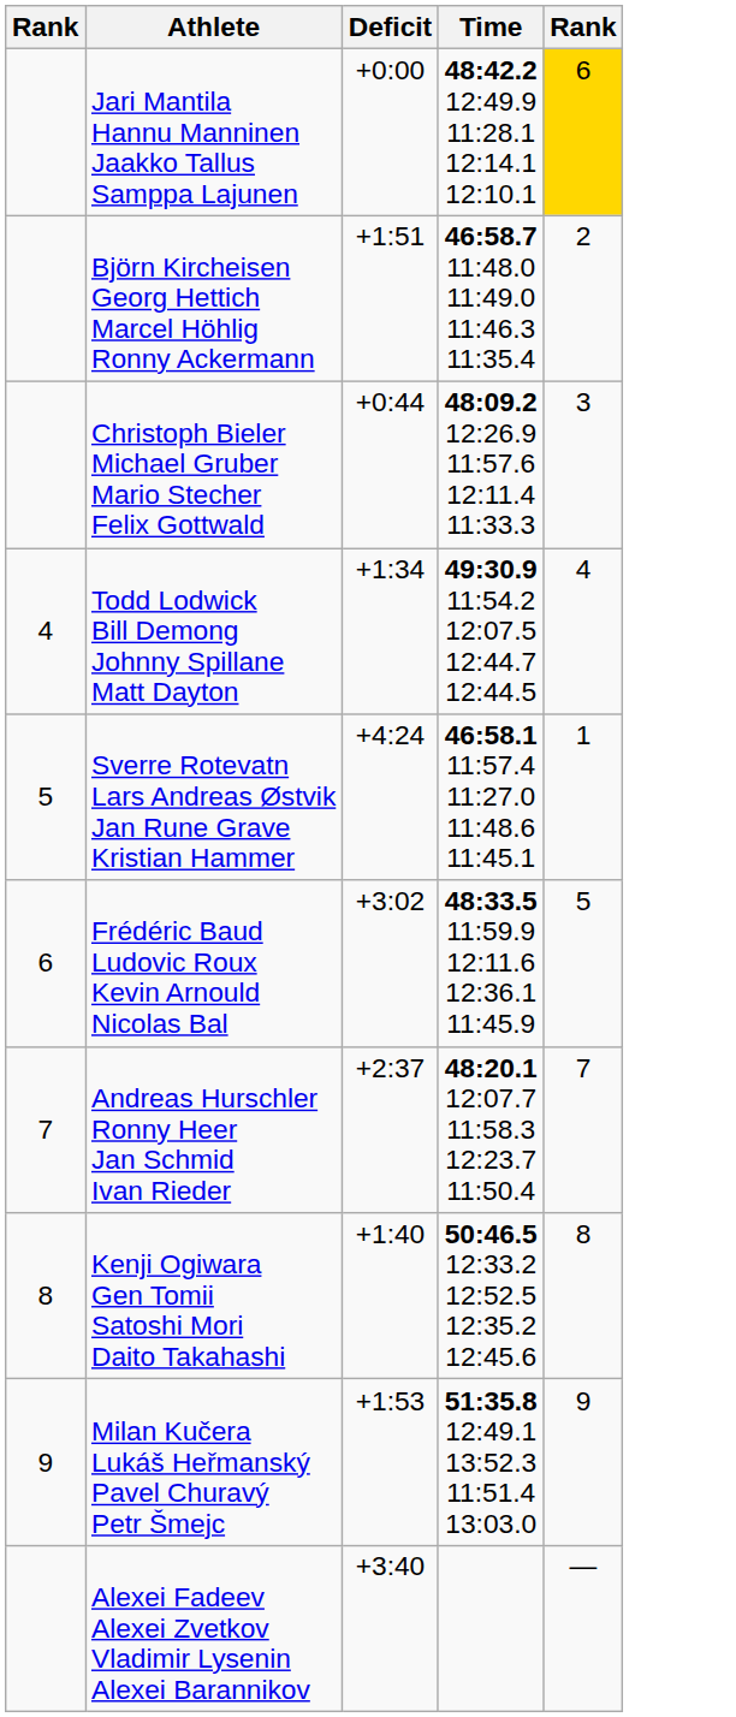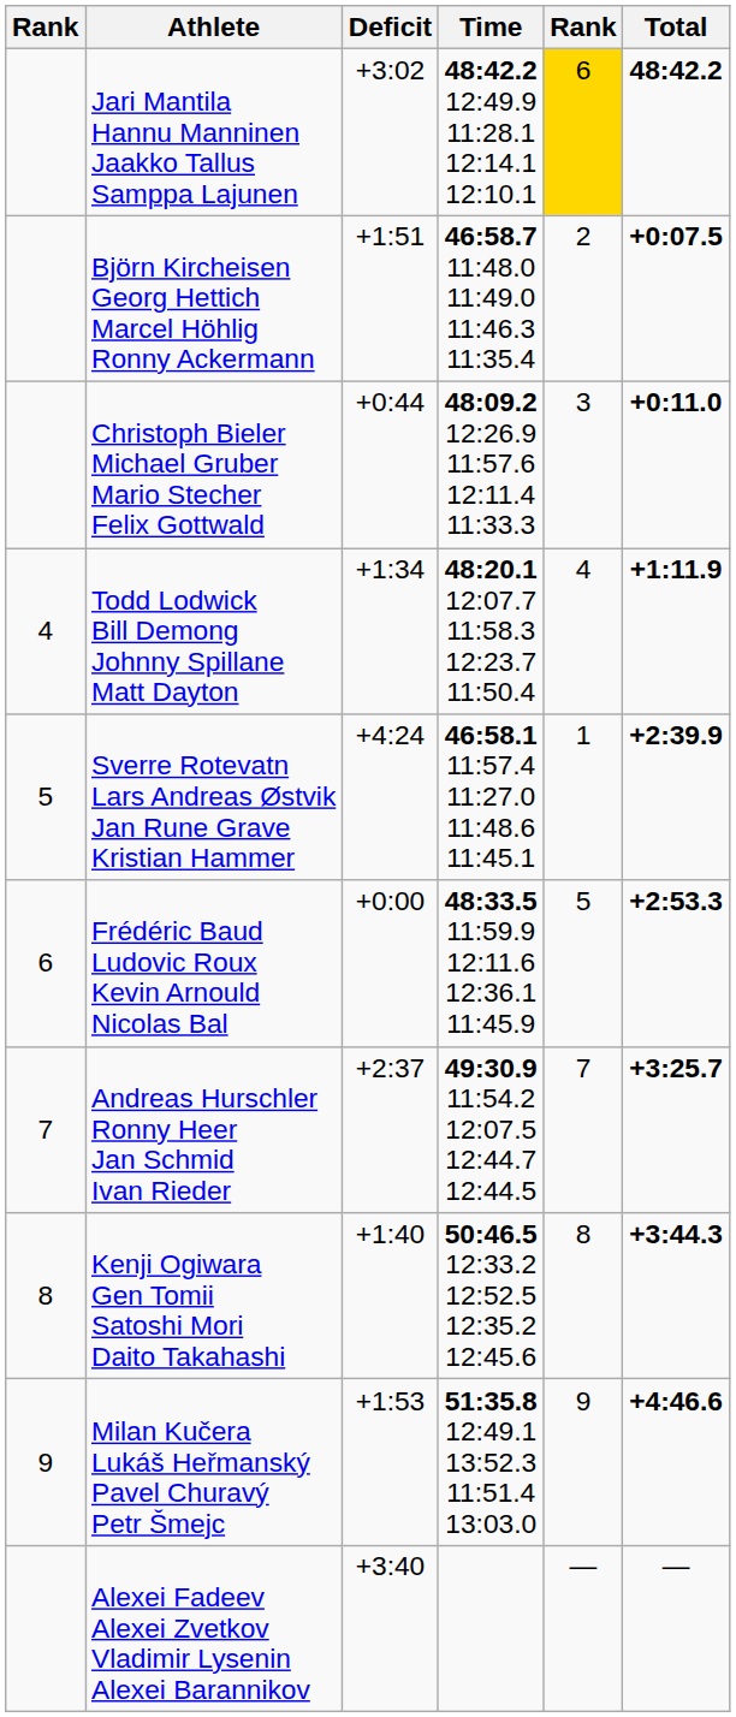 <table class="wikitable sortable" style="text-align:center">
 <tr>
 <th>Rank</th>
 <th>Athlete</th>
 <th>Deficit</th>
 <th>Time</th>
 <th>Rank</th>
+<th>Total</th>
 </tr>
 <tr>
 <td></td>
 <td align=left><br><a href='#'>Jari Mantila</a><br><a href='#'>Hannu Manninen</a><br><a href='#'>Jaakko Tallus</a><br><a href='#'>Samppa Lajunen</a></td>
-<td valign=top>+0:00</td>
+<td valign=top>+3:02</td>
 <td><strong>48:42.2</strong><br>12:49.9<br>11:28.1<br>12:14.1<br>12:10.1</td>
 <td valign=top style="background: gold;">6</td>
+<td valign=top><strong>48:42.2</strong></td>
 </tr>
 <tr>
 <td></td>
 <td align=left><br><a href='#'>Björn Kircheisen</a><br><a href='#'>Georg Hettich</a><br><a href='#'>Marcel Höhlig</a><br><a href='#'>Ronny Ackermann</a></td>
 <td valign=top>+1:51</td>
 <td><strong>46:58.7</strong><br>11:48.0<br>11:49.0<br>11:46.3<br>11:35.4</td>
 <td valign=top>2</td>
+<td valign=top><strong>+0:07.5</strong></td>
 </tr>
 <tr>
 <td></td>
 <td align=left><br><a href='#'>Christoph Bieler</a><br><a href='#'>Michael Gruber</a><br><a href='#'>Mario Stecher</a><br><a href='#'>Felix Gottwald</a></td>
 <td valign=top>+0:44</td>
 <td><strong>48:09.2</strong><br>12:26.9<br>11:57.6<br>12:11.4<br>11:33.3</td>
 <td valign=top>3</td>
+<td valign=top><strong>+0:11.0</strong></td>
 </tr>
 <tr>
 <td>4</td>
 <td align=left><br><a href='#'>Todd Lodwick</a><br><a href='#'>Bill Demong</a><br><a href='#'>Johnny Spillane</a><br><a href='#'>Matt Dayton</a></td>
 <td valign=top>+1:34</td>
-<td><strong>49:30.9</strong><br>11:54.2<br>12:07.5<br>12:44.7<br>12:44.5</td>
+<td><strong>48:20.1</strong><br>12:07.7<br>11:58.3<br>12:23.7<br>11:50.4</td>
 <td valign=top>4</td>
+<td valign=top><strong>+1:11.9</strong></td>
 </tr>
 <tr>
 <td>5</td>
 <td align=left><br><a href='#'>Sverre Rotevatn</a><br><a href='#'>Lars Andreas Østvik</a><br><a href='#'>Jan Rune Grave</a><br><a href='#'>Kristian Hammer</a></td>
 <td valign=top>+4:24</td>
 <td><strong>46:58.1</strong><br>11:57.4<br>11:27.0<br>11:48.6<br>11:45.1</td>
 <td valign=top>1</td>
+<td valign=top><strong>+2:39.9</strong></td>
 </tr>
 <tr>
 <td>6</td>
 <td align=left><br><a href='#'>Frédéric Baud</a><br><a href='#'>Ludovic Roux</a><br><a href='#'>Kevin Arnould</a><br><a href='#'>Nicolas Bal</a></td>
-<td valign=top>+3:02</td>
+<td valign=top>+0:00</td>
 <td><strong>48:33.5</strong><br>11:59.9<br>12:11.6<br>12:36.1<br>11:45.9</td>
 <td valign=top>5</td>
+<td valign=top><strong>+2:53.3</strong></td>
 </tr>
 <tr>
 <td>7</td>
 <td align=left><br><a href='#'>Andreas Hurschler</a><br><a href='#'>Ronny Heer</a><br><a href='#'>Jan Schmid</a><br><a href='#'>Ivan Rieder</a></td>
 <td valign=top>+2:37</td>
-<td><strong>48:20.1</strong><br>12:07.7<br>11:58.3<br>12:23.7<br>11:50.4</td>
+<td><strong>49:30.9</strong><br>11:54.2<br>12:07.5<br>12:44.7<br>12:44.5</td>
 <td valign=top>7</td>
+<td valign=top><strong>+3:25.7</strong></td>
 </tr>
 <tr>
 <td>8</td>
 <td align=left><br><a href='#'>Kenji Ogiwara</a><br><a href='#'>Gen Tomii</a><br><a href='#'>Satoshi Mori</a><br><a href='#'>Daito Takahashi</a></td>
 <td valign=top>+1:40</td>
 <td><strong>50:46.5</strong><br>12:33.2<br>12:52.5<br>12:35.2<br>12:45.6</td>
 <td valign=top>8</td>
+<td valign=top><strong>+3:44.3</strong></td>
 </tr>
 <tr>
 <td>9</td>
 <td align=left><br><a href='#'>Milan Kučera</a><br><a href='#'>Lukáš Heřmanský</a><br><a href='#'>Pavel Churavý</a><br><a href='#'>Petr Šmejc</a></td>
 <td valign=top>+1:53</td>
 <td><strong>51:35.8</strong><br>12:49.1<br>13:52.3<br>11:51.4<br>13:03.0</td>
 <td valign=top>9</td>
+<td valign=top><strong>+4:46.6</strong></td>
 </tr>
 <tr>
 <td></td>
 <td align=left><br><a href='#'>Alexei Fadeev</a><br><a href='#'>Alexei Zvetkov</a><br><a href='#'>Vladimir Lysenin</a><br><a href='#'>Alexei Barannikov</a></td>
 <td valign=top>+3:40</td>
 <td valign=top></td>
 <td valign=top>—</td>
+<td valign=top>—</td>
 </tr>
 </table>
